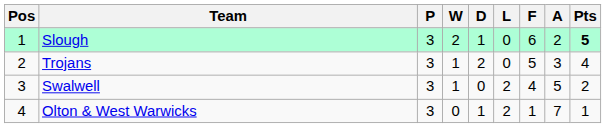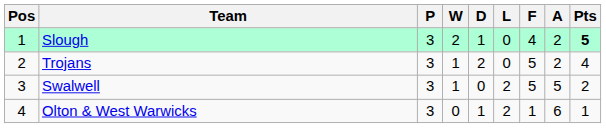 <table class="wikitable" style="font-size: 100%">
 <tr>
 <th width=20>Pos</th>
 <th width=400>Team</th>
 <th width=20>P</th>
 <th width=20>W</th>
 <th width=20>D</th>
 <th width=20>L</th>
 <th width=20>F</th>
 <th width=20>A</th>
 <th width=20>Pts</th>
 </tr>
 <tr align=center style="background: #ADFFD6;">
 <td>1</td>
 <td align="left"><a href='#'>Slough</a></td>
 <td>3</td>
 <td>2</td>
 <td>1</td>
 <td>0</td>
-<td>6</td>
+<td>4</td>
 <td>2</td>
 <td><strong>5</strong></td>
 </tr>
 <tr align=center>
 <td>2</td>
 <td align="left"><a href='#'>Trojans</a></td>
 <td>3</td>
 <td>1</td>
 <td>2</td>
 <td>0</td>
 <td>5</td>
-<td>3</td>
+<td>2</td>
 <td>4</td>
 </tr>
 <tr align=center>
 <td>3</td>
 <td align="left"><a href='#'>Swalwell</a></td>
 <td>3</td>
 <td>1</td>
 <td>0</td>
 <td>2</td>
-<td>4</td>
+<td>5</td>
 <td>5</td>
 <td>2</td>
 </tr>
 <tr align=center>
 <td>4</td>
 <td align="left"><a href='#'>Olton & West Warwicks</a></td>
 <td>3</td>
 <td>0</td>
 <td>1</td>
 <td>2</td>
 <td>1</td>
-<td>7</td>
+<td>6</td>
 <td>1</td>
 </tr>
 </table>
